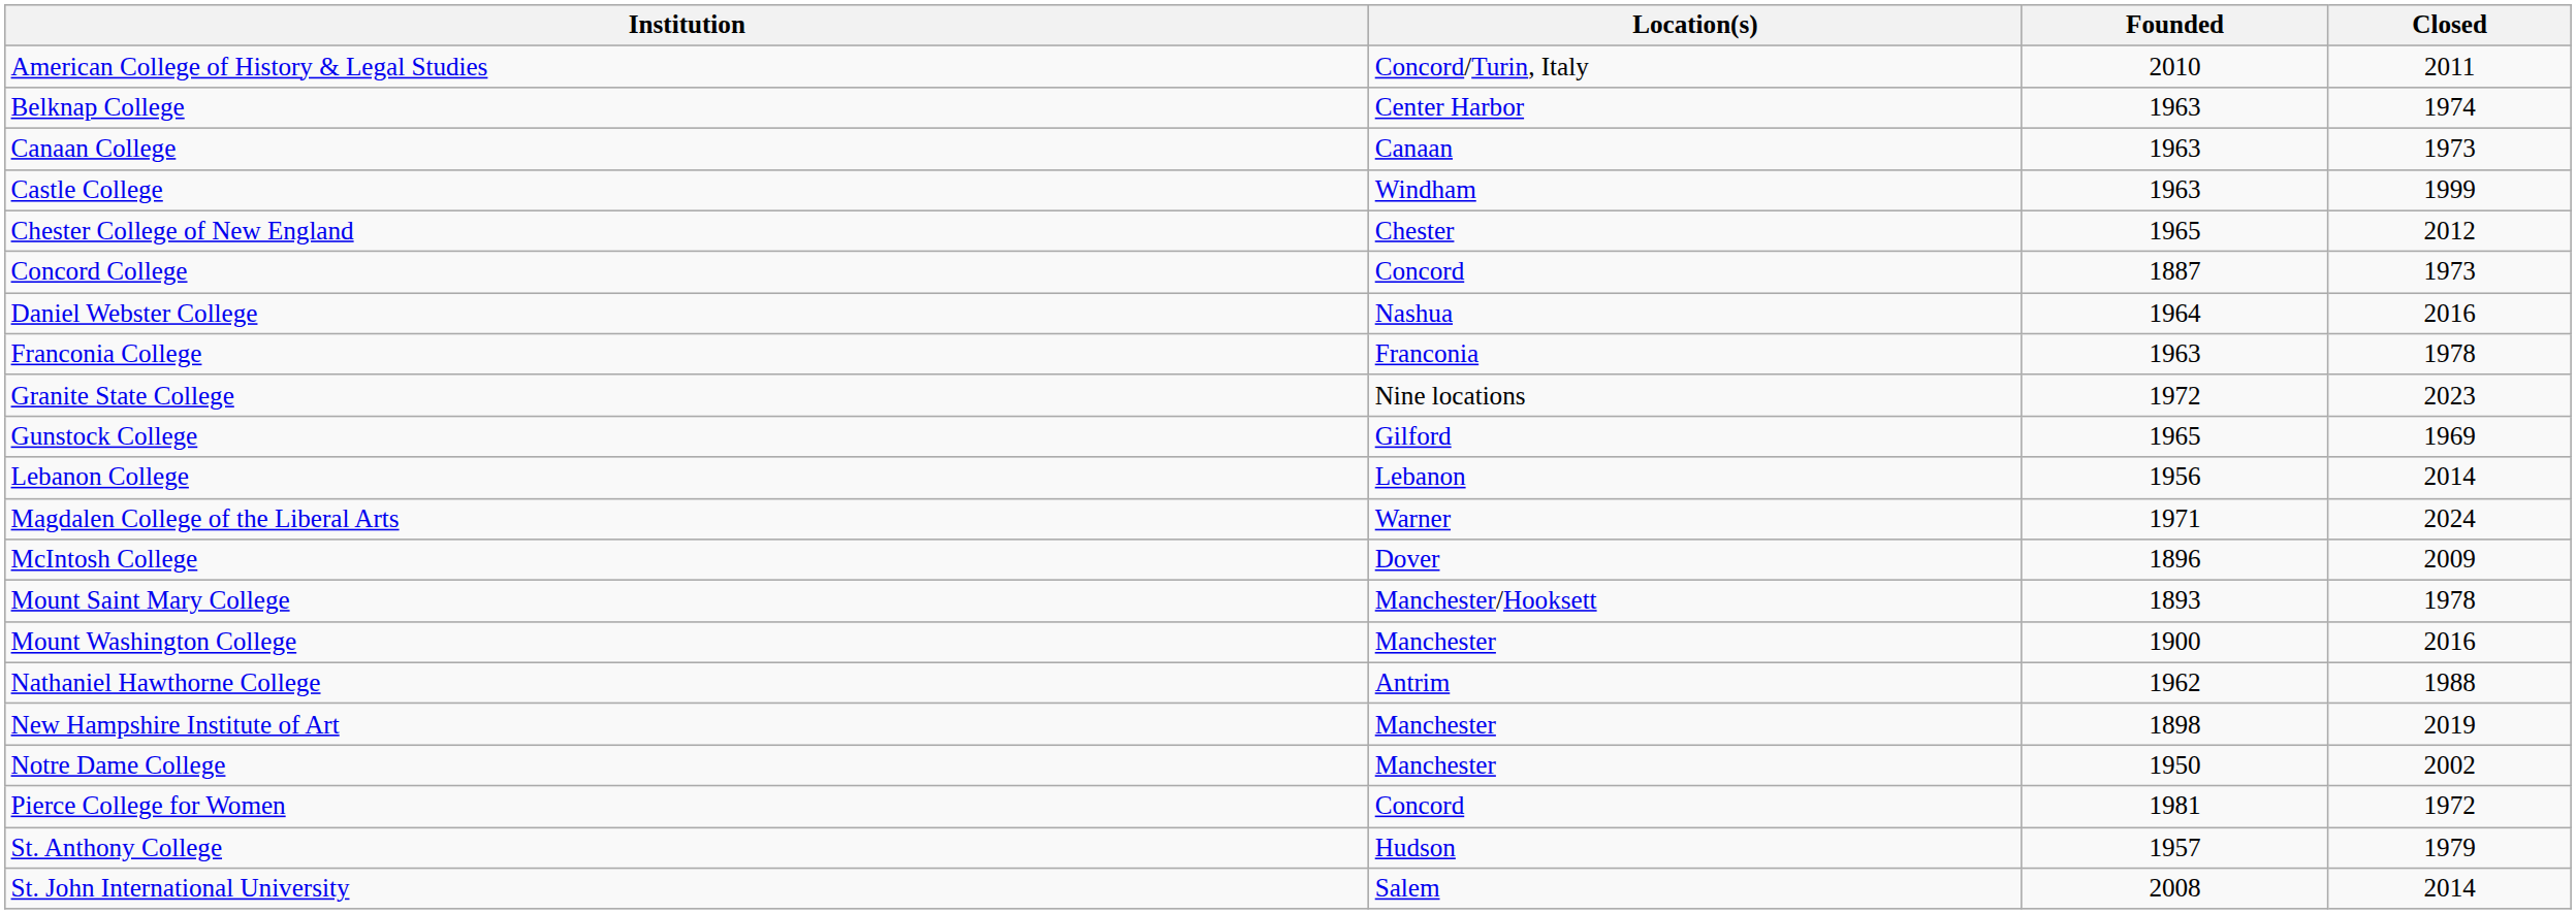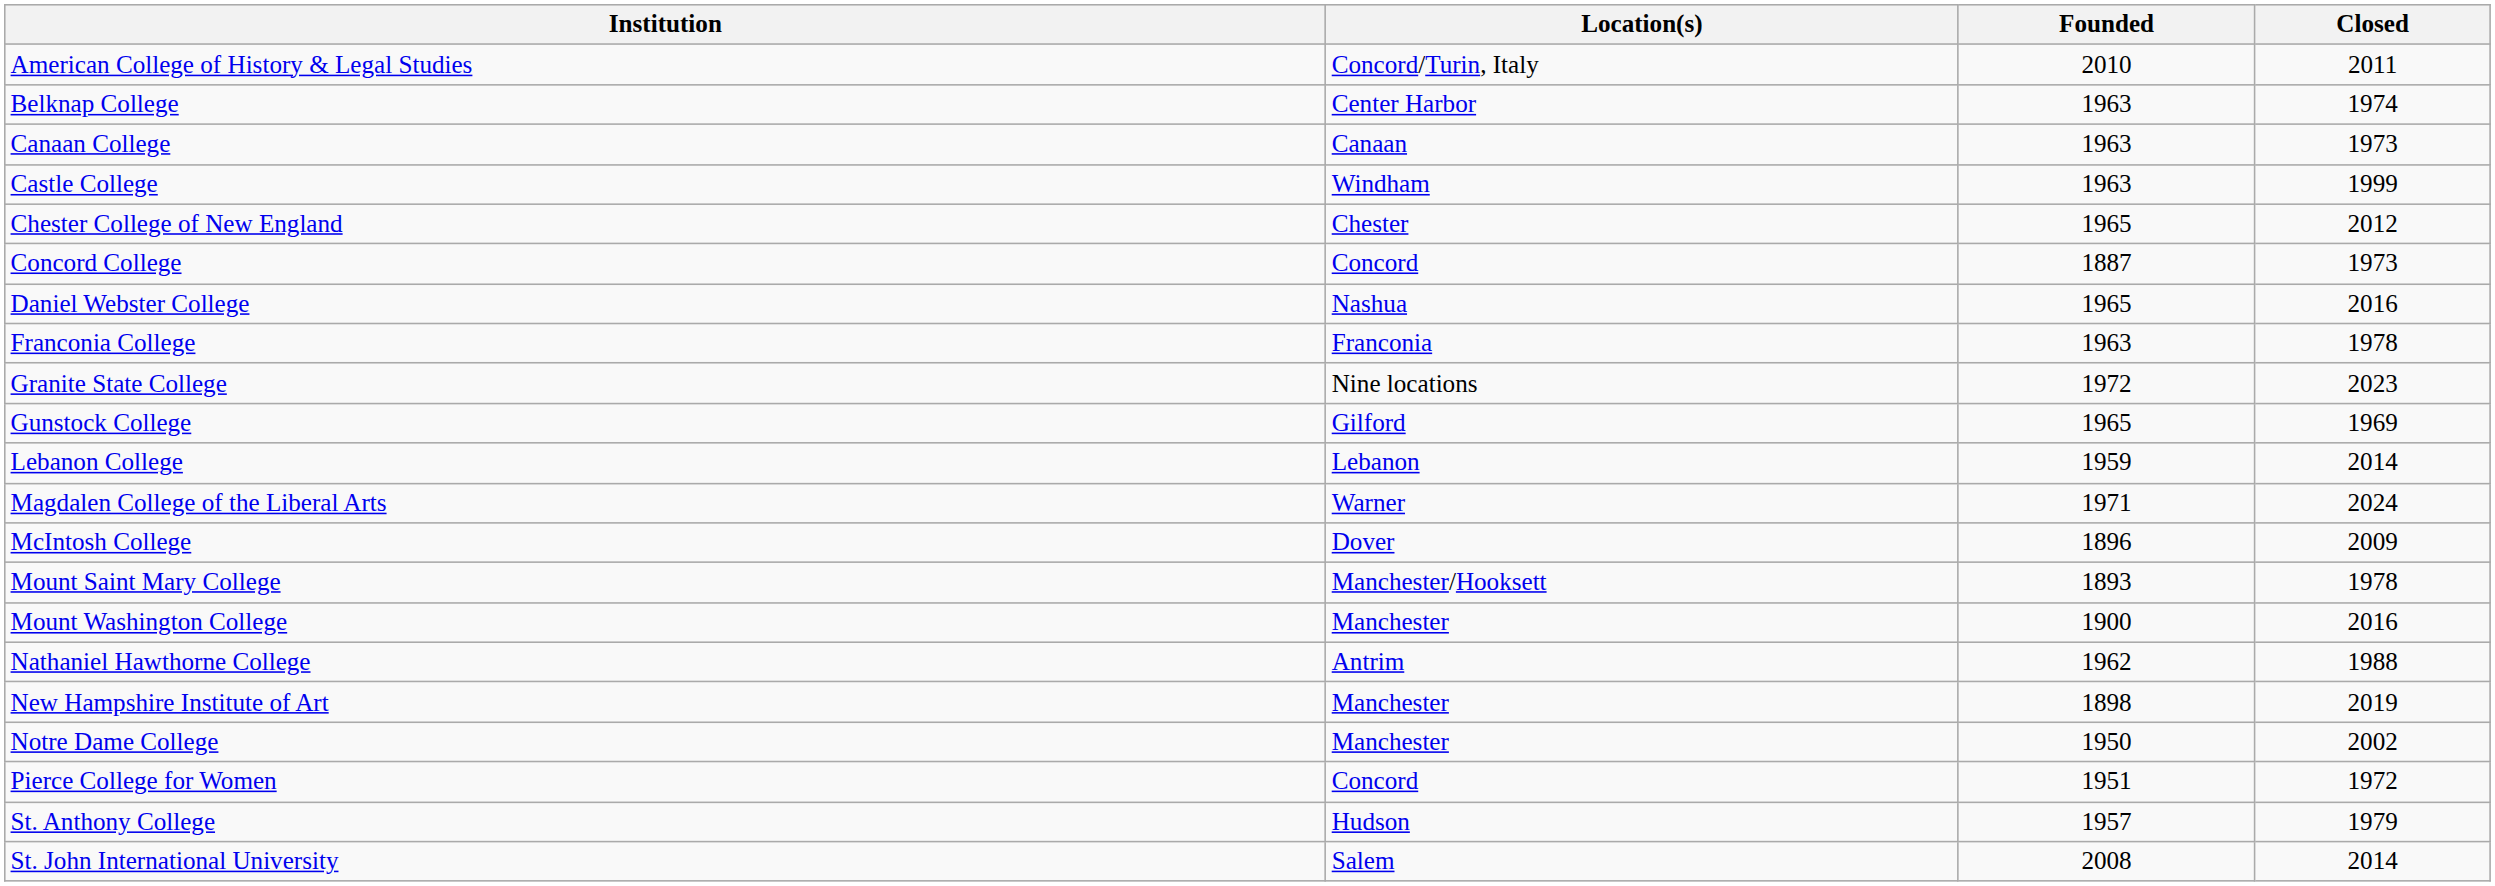 <table class="wikitable sortable plainrowheaders" style="text-align:left; width:100%">
 <tr>
 <th>Institution</th>
 <th>Location(s)</th>
 <th data-sort-type="number">Founded</th>
 <th data-sort-type="number">Closed</th>
 </tr>
 <tr>
 <td><a href='#'>American College of History & Legal Studies</a></td>
 <td><a href='#'>Concord</a>/<a href='#'>Turin</a>, Italy</td>
 <td align="center">2010</td>
 <td align="center">2011</td>
 </tr>
 <tr>
 <td><a href='#'>Belknap College</a></td>
 <td><a href='#'>Center Harbor</a></td>
 <td align="center">1963</td>
 <td align="center">1974</td>
 </tr>
 <tr>
 <td><a href='#'>Canaan College</a></td>
 <td><a href='#'>Canaan</a></td>
 <td align="center">1963</td>
 <td align="center">1973</td>
 </tr>
 <tr>
 <td><a href='#'>Castle College</a></td>
 <td><a href='#'>Windham</a></td>
 <td align="center">1963</td>
 <td align="center">1999</td>
 </tr>
 <tr>
 <td><a href='#'>Chester College of New England</a></td>
 <td><a href='#'>Chester</a></td>
 <td align="center">1965</td>
 <td align="center">2012</td>
 </tr>
 <tr>
 <td><a href='#'>Concord College</a></td>
 <td><a href='#'>Concord</a></td>
 <td align="center">1887</td>
 <td align="center">1973</td>
 </tr>
 <tr>
 <td><a href='#'>Daniel Webster College</a></td>
 <td><a href='#'>Nashua</a></td>
-<td align="center">1964</td>
+<td align="center">1965</td>
 <td align="center">2016</td>
 </tr>
 <tr>
 <td><a href='#'>Franconia College</a></td>
 <td><a href='#'>Franconia</a></td>
 <td align="center">1963</td>
 <td align="center">1978</td>
 </tr>
 <tr>
 <td><a href='#'>Granite State College</a></td>
 <td>Nine locations</td>
 <td align="center">1972</td>
 <td align="center">2023</td>
 </tr>
 <tr>
 <td><a href='#'>Gunstock College</a></td>
 <td><a href='#'>Gilford</a></td>
 <td align="center">1965</td>
 <td align="center">1969</td>
 </tr>
 <tr>
 <td><a href='#'>Lebanon College</a></td>
 <td><a href='#'>Lebanon</a></td>
-<td align="center">1956</td>
+<td align="center">1959</td>
 <td align="center">2014</td>
 </tr>
 <tr>
 <td><a href='#'>Magdalen College of the Liberal Arts</a></td>
 <td><a href='#'>Warner</a></td>
 <td align="center">1971</td>
 <td align="center">2024</td>
 </tr>
 <tr>
 <td><a href='#'>McIntosh College</a></td>
 <td><a href='#'>Dover</a></td>
 <td align="center">1896</td>
 <td align="center">2009</td>
 </tr>
 <tr>
 <td><a href='#'>Mount Saint Mary College</a></td>
 <td><a href='#'>Manchester</a>/<a href='#'>Hooksett</a></td>
 <td align="center">1893</td>
 <td align="center">1978</td>
 </tr>
 <tr>
 <td><a href='#'>Mount Washington College</a></td>
 <td><a href='#'>Manchester</a></td>
 <td align="center">1900</td>
 <td align="center">2016</td>
 </tr>
 <tr>
 <td><a href='#'>Nathaniel Hawthorne College</a></td>
 <td><a href='#'>Antrim</a></td>
 <td align="center">1962</td>
 <td align="center">1988</td>
 </tr>
 <tr>
 <td><a href='#'>New Hampshire Institute of Art</a></td>
 <td><a href='#'>Manchester</a></td>
 <td align="center">1898</td>
 <td align="center">2019</td>
 </tr>
 <tr>
 <td><a href='#'>Notre Dame College</a></td>
 <td><a href='#'>Manchester</a></td>
 <td align="center">1950</td>
 <td align="center">2002</td>
 </tr>
 <tr>
 <td><a href='#'>Pierce College for Women</a></td>
 <td><a href='#'>Concord</a></td>
-<td align="center">1981</td>
+<td align="center">1951</td>
 <td align="center">1972</td>
 </tr>
 <tr>
 <td><a href='#'>St. Anthony College</a></td>
 <td><a href='#'>Hudson</a></td>
 <td align="center">1957</td>
 <td align="center">1979</td>
 </tr>
 <tr>
 <td><a href='#'>St. John International University</a></td>
 <td><a href='#'>Salem</a></td>
 <td align="center">2008</td>
 <td align="center">2014</td>
 </tr>
 </table>
